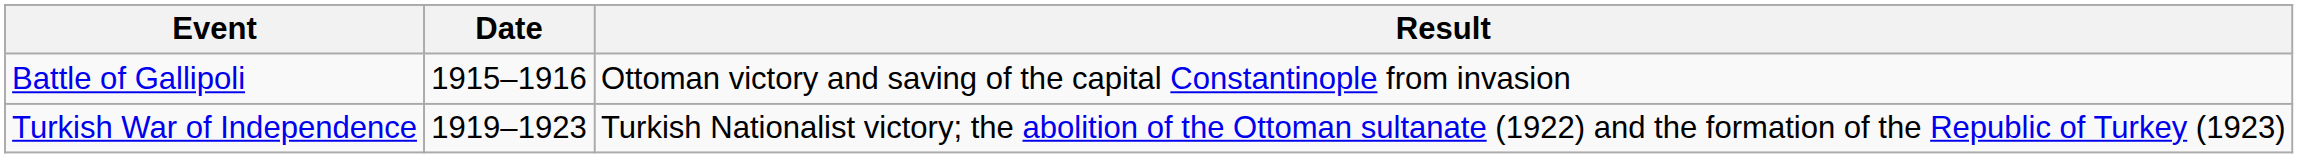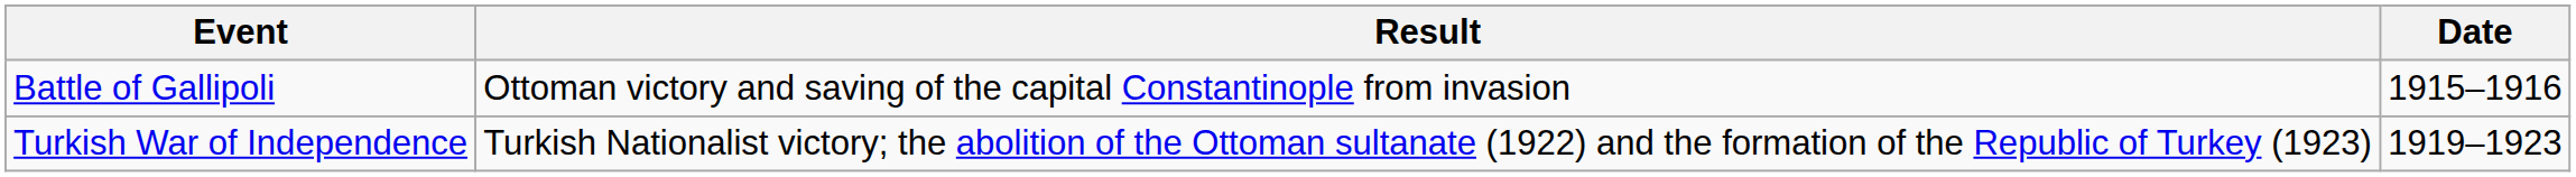 <table class="wikitable">
 <tr>
 <th scope="col">Event</th>
+<th scope="col">Result</th>
 <th scope="col">Date</th>
-<th scope="col">Result</th>
 </tr>
 <tr>
 <td><a href='#'>Battle of Gallipoli</a></td>
+<td>Ottoman victory and saving of the capital <a href='#'>Constantinople</a> from invasion</td>
 <td>1915–1916</td>
-<td>Ottoman victory and saving of the capital <a href='#'>Constantinople</a> from invasion</td>
 </tr>
 <tr>
 <td><a href='#'>Turkish War of Independence</a></td>
+<td>Turkish Nationalist victory; the <a href='#'>abolition of the Ottoman sultanate</a> (1922) and the formation of the <a href='#'>Republic of Turkey</a> (1923)</td>
 <td>1919–1923</td>
-<td>Turkish Nationalist victory; the <a href='#'>abolition of the Ottoman sultanate</a> (1922) and the formation of the <a href='#'>Republic of Turkey</a> (1923)</td>
 </tr>
 </table>
